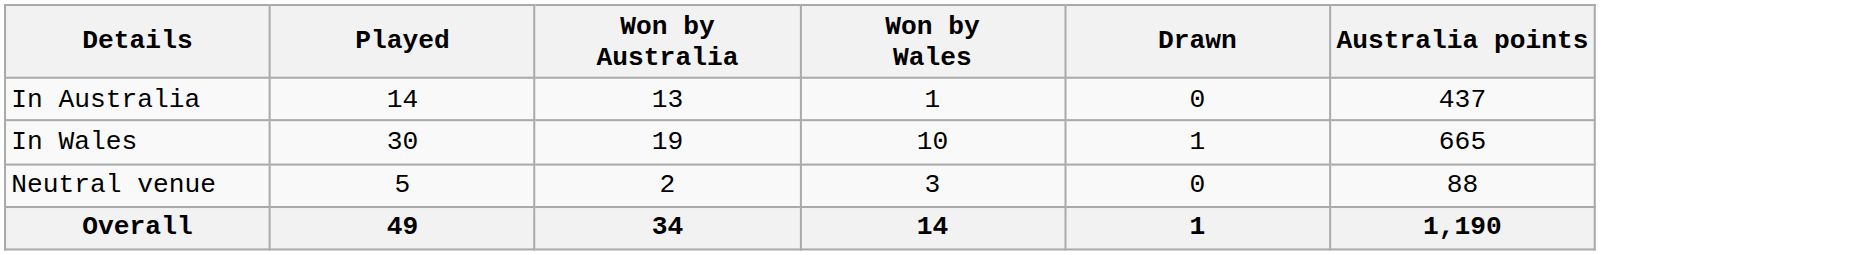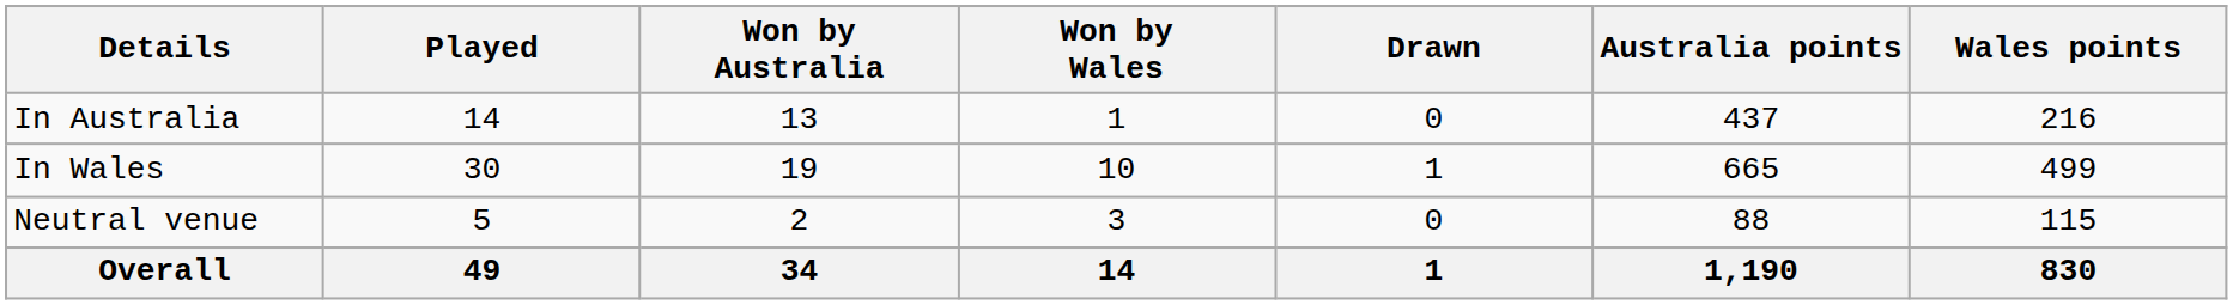 <table class="wikitable sortable" style="text-align:center">
 <tr>
 <th width="125">Details</th>
 <th width="125">Played</th>
 <th width="125">Won by<br>Australia</th>
 <th width="125">Won by<br>Wales</th>
 <th width="125">Drawn</th>
 <th width="125">Australia points</th>
+<th width="125">Wales points</th>
 </tr>
 <tr>
 <td style="text-align:left">In Australia</td>
 <td>14</td>
 <td>13</td>
 <td>1</td>
 <td>0</td>
 <td>437</td>
+<td>216</td>
 </tr>
 <tr>
 <td style="text-align:left">In Wales</td>
 <td>30</td>
 <td>19</td>
 <td>10</td>
 <td>1</td>
 <td>665</td>
+<td>499</td>
 </tr>
 <tr>
 <td style="text-align:left">Neutral venue</td>
 <td>5</td>
 <td>2</td>
 <td>3</td>
 <td>0</td>
 <td>88</td>
+<td>115</td>
 </tr>
 <tr>
 <th>Overall</th>
 <th>49</th>
 <th>34</th>
 <th>14</th>
 <th>1</th>
 <th>1,190</th>
+<th>830</th>
 </tr>
 </table>
